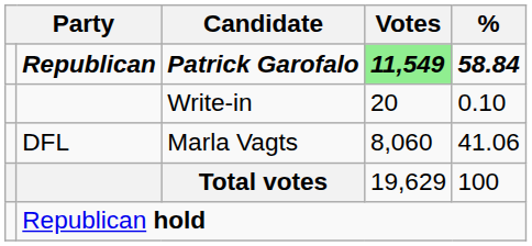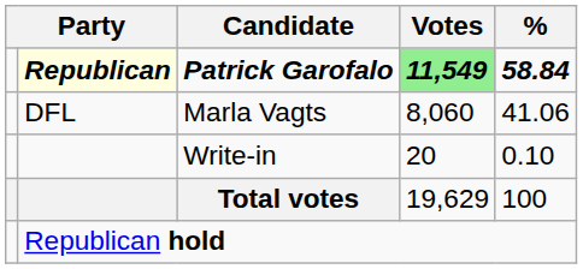 <table class="wikitable">
 <tr>
 <th colspan="2">Party</th>
 <th>Candidate</th>
 <th>Votes</th>
 <th>%</th>
 </tr>
 <tr>
 <td></td>
-<td><strong><em>Republican</em></strong></td>
+<td style="background: lightyellow;"><strong><em>Republican</em></strong></td>
 <td><strong><em>Patrick Garofalo</em></strong></td>
 <td style="background: lightgreen;"><strong><em>11,549</em></strong></td>
 <td><strong><em>58.84</em></strong></td>
+</tr>
+<tr>
+<td></td>
+<td>DFL</td>
+<td>Marla Vagts</td>
+<td>8,060</td>
+<td>41.06</td>
 </tr>
 <tr>
 <td></td>
 <td></td>
 <td>Write-in</td>
 <td>20</td>
 <td>0.10</td>
-</tr>
-<tr>
-<td></td>
-<td>DFL</td>
-<td>Marla Vagts</td>
-<td>8,060</td>
-<td>41.06</td>
 </tr>
 <tr>
 <th></th>
 <th></th>
 <th>Total votes</th>
 <td>19,629</td>
 <td>100</td>
 </tr>
 <tr>
 <td></td>
 <td colspan="4"><a href='#'>Republican</a> <strong>hold</strong></td>
 </tr>
 </table>
